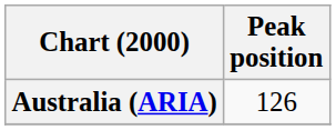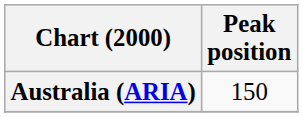 <table class="wikitable sortable plainrowheaders" style="text-align:center">
 <tr>
 <th>Chart (2000)</th>
 <th>Peak<br>position</th>
 </tr>
 <tr>
 <th scope="row">Australia (<a href='#'>ARIA</a>)</th>
-<td>126</td>
+<td>150</td>
 </tr>
 <tr>
 </tr>
 <tr>
 </tr>
 <tr>
 </tr>
 <tr>
 </tr>
 <tr>
 </tr>
 <tr>
 </tr>
 <tr>
 </tr>
 <tr>
 </tr>
 <tr>
 </tr>
 </table>
